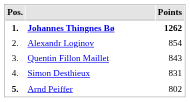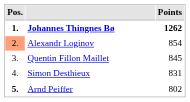 <table cellspacing="1" cellpadding="3" style="border:1px solid #AAAAAA;font-size:90%">
 <tr bgcolor="#E4E4E4">
 <th style="border-bottom:1px solid #AAAAAA" width=10>Pos.</th>
 <th style="border-bottom:1px solid #AAAAAA" width=200></th>
 <th style="border-bottom:1px solid #AAAAAA" width=20>Points</th>
 </tr>
 <tr>
 <td align="center"><strong>1.</strong></td>
 <td> <strong><a href='#'>Johannes Thingnes Bø</a></strong></td>
 <td align="right"><strong>1262</strong></td>
 </tr>
 <tr>
-<td align="center">2.</td>
+<td align="center" style="background: lightsalmon;">2.</td>
 <td> <a href='#'>Alexandr Loginov</a></td>
 <td align="right">854</td>
 </tr>
 <tr>
 <td align="center">3.</td>
 <td> <a href='#'>Quentin Fillon Maillet</a></td>
-<td align="right">843</td>
+<td align="right">845</td>
 </tr>
 <tr>
 <td align="center">4.</td>
 <td> <a href='#'>Simon Desthieux</a></td>
 <td align="right">831</td>
 </tr>
 <tr>
 <td align="center"><strong>5.</strong></td>
 <td> <a href='#'>Arnd Peiffer</a></td>
 <td align="right">802</td>
 </tr>
 </table>
